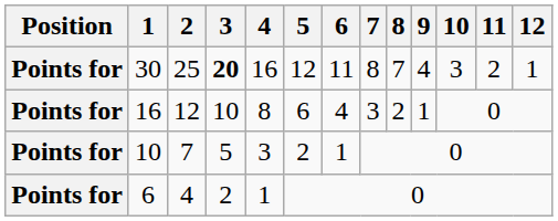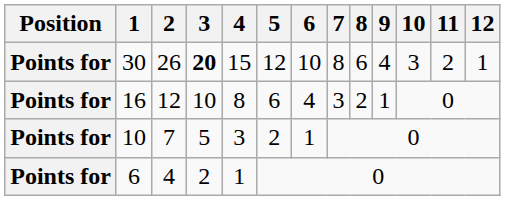 <table class="wikitable floatright" style="text-align: center">
 <tr>
 <th scope="col">Position</th>
 <th scope="col">1</th>
 <th scope="col">2</th>
 <th scope="col">3</th>
 <th scope="col">4</th>
 <th scope="col">5</th>
 <th scope="col">6</th>
 <th scope="col">7</th>
 <th scope="col">8</th>
 <th scope="col">9</th>
 <th scope="col">10</th>
 <th scope="col">11</th>
 <th scope="col">12</th>
 </tr>
 <tr>
 <th scope="row">Points for </th>
 <td>30</td>
-<td>25</td>
+<td>26</td>
 <td><strong>20</strong></td>
-<td>16</td>
+<td>15</td>
 <td>12</td>
-<td>11</td>
+<td>10</td>
 <td>8</td>
-<td>7</td>
+<td>6</td>
 <td>4</td>
 <td>3</td>
 <td>2</td>
 <td>1</td>
 </tr>
 <tr>
 <th scope="row">Points for </th>
 <td>16</td>
 <td>12</td>
 <td>10</td>
 <td>8</td>
 <td>6</td>
 <td>4</td>
 <td>3</td>
 <td>2</td>
 <td>1</td>
 <td colspan=3>0</td>
 </tr>
 <tr>
 <th scope="row">Points for </th>
 <td>10</td>
 <td>7</td>
 <td>5</td>
 <td>3</td>
 <td>2</td>
 <td>1</td>
 <td colspan=6>0</td>
 </tr>
 <tr>
 <th scope="row">Points for </th>
 <td>6</td>
 <td>4</td>
 <td>2</td>
 <td>1</td>
 <td colspan=8>0</td>
 </tr>
 </table>
